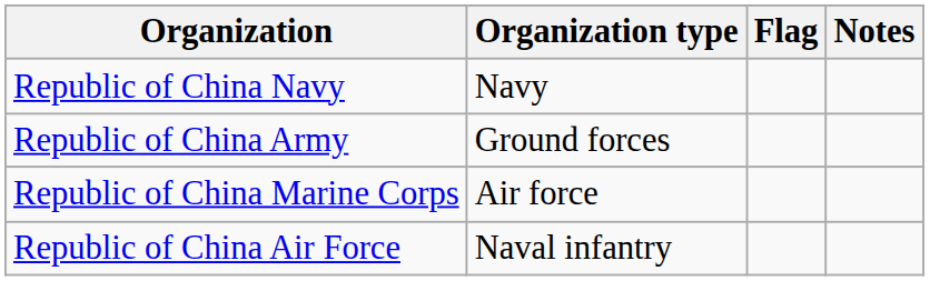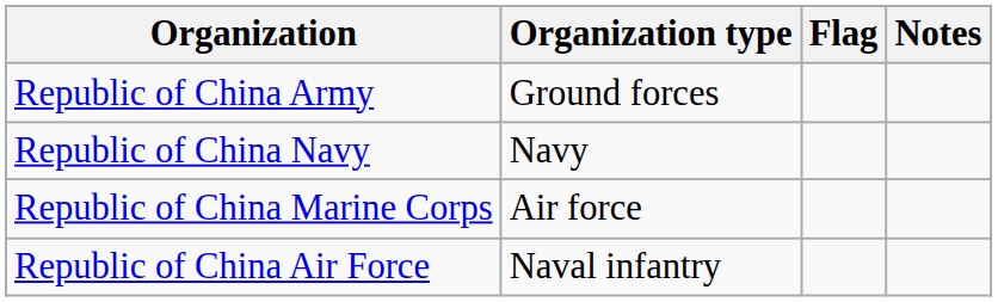 <table class="wikitable">
 <tr>
 <th>Organization</th>
 <th>Organization type</th>
 <th>Flag</th>
 <th>Notes</th>
 </tr>
 <tr>
-<td><a href='#'>Republic of China Navy</a></td>
-<td>Navy</td>
+<td><a href='#'>Republic of China Army</a></td>
+<td>Ground forces</td>
 <td></td>
 <td></td>
 </tr>
 <tr>
-<td><a href='#'>Republic of China Army</a></td>
-<td>Ground forces</td>
+<td><a href='#'>Republic of China Navy</a></td>
+<td>Navy</td>
 <td></td>
 <td></td>
 </tr>
 <tr>
 <td><a href='#'>Republic of China Marine Corps</a></td>
 <td>Air force</td>
 <td></td>
 <td></td>
 </tr>
 <tr>
 <td><a href='#'>Republic of China Air Force</a></td>
 <td>Naval infantry</td>
 <td></td>
 <td></td>
 </tr>
 </table>
